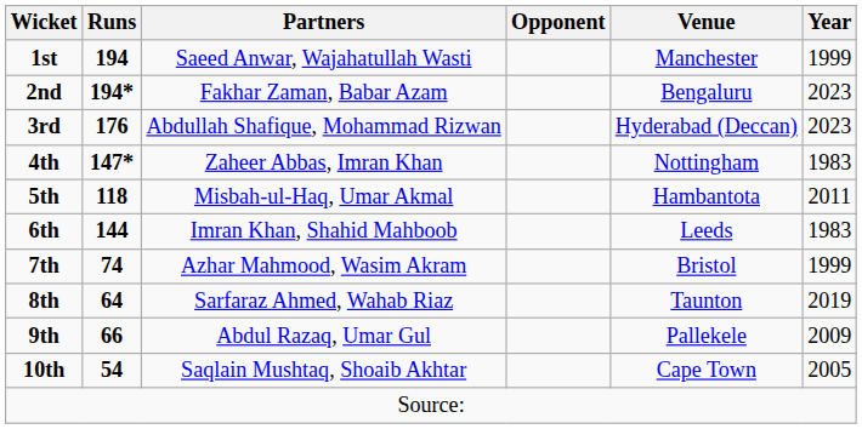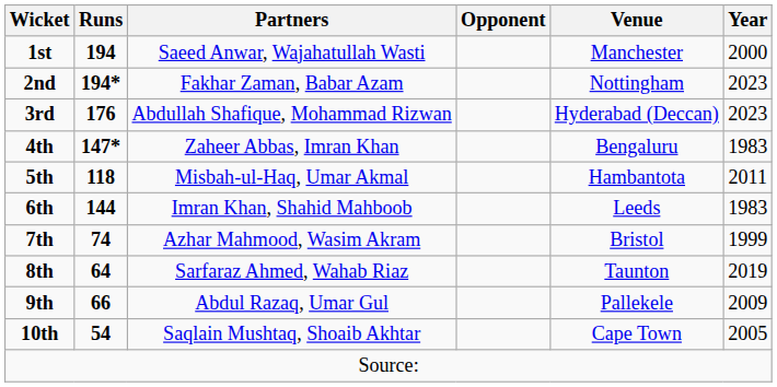 <table class="wikitable sortable" style="text-align:center">
 <tr>
 <th scope="col">Wicket</th>
 <th scope="col">Runs</th>
 <th scope="col">Partners</th>
 <th scope="col">Opponent</th>
 <th scope="col">Venue</th>
 <th scope="col">Year</th>
 </tr>
 <tr>
 <td><strong>1st</strong></td>
 <td><strong>194</strong></td>
 <td><a href='#'>Saeed Anwar</a>, <a href='#'>Wajahatullah Wasti</a></td>
 <td></td>
 <td><a href='#'>Manchester</a></td>
-<td>1999</td>
+<td>2000</td>
 </tr>
 <tr>
 <td><strong>2nd</strong></td>
 <td><strong>194*</strong></td>
 <td><a href='#'>Fakhar Zaman</a>, <a href='#'>Babar Azam</a></td>
 <td></td>
-<td><a href='#'>Bengaluru</a></td>
+<td style="text-align:center;"><a href='#'>Nottingham</a></td>
 <td>2023</td>
 </tr>
 <tr>
 <td><strong>3rd</strong></td>
 <td><strong>176</strong></td>
 <td><a href='#'>Abdullah Shafique</a>, <a href='#'>Mohammad Rizwan</a></td>
 <td></td>
 <td><a href='#'>Hyderabad (Deccan)</a></td>
 <td>2023</td>
 </tr>
 <tr>
 <td><strong>4th</strong></td>
 <td><strong>147*</strong></td>
 <td><a href='#'>Zaheer Abbas</a>, <a href='#'>Imran Khan</a></td>
 <td></td>
-<td style="text-align:center;"><a href='#'>Nottingham</a></td>
+<td><a href='#'>Bengaluru</a></td>
 <td style="text-align:center;">1983</td>
 </tr>
 <tr>
 <td><strong>5th</strong></td>
 <td><strong>118</strong></td>
 <td><a href='#'>Misbah-ul-Haq</a>, <a href='#'>Umar Akmal</a></td>
 <td></td>
 <td><a href='#'>Hambantota</a></td>
 <td>2011</td>
 </tr>
 <tr>
 <td><strong>6th</strong></td>
 <td><strong>144</strong></td>
 <td><a href='#'>Imran Khan</a>, <a href='#'>Shahid Mahboob</a></td>
 <td></td>
 <td><a href='#'>Leeds</a></td>
 <td>1983</td>
 </tr>
 <tr>
 <td><strong>7th</strong></td>
 <td><strong>74</strong></td>
 <td><a href='#'>Azhar Mahmood</a>, <a href='#'>Wasim Akram</a></td>
 <td></td>
 <td><a href='#'>Bristol</a></td>
 <td>1999</td>
 </tr>
 <tr>
 <td><strong>8th</strong></td>
 <td><strong>64</strong></td>
 <td><a href='#'>Sarfaraz Ahmed</a>, <a href='#'>Wahab Riaz</a></td>
 <td></td>
 <td><a href='#'>Taunton</a></td>
 <td>2019</td>
 </tr>
 <tr>
 <td><strong>9th</strong></td>
 <td><strong>66</strong></td>
 <td><a href='#'>Abdul Razaq</a>, <a href='#'>Umar Gul</a></td>
 <td></td>
 <td><a href='#'>Pallekele</a></td>
 <td>2009</td>
 </tr>
 <tr>
 <td><strong>10th</strong></td>
 <td><strong>54</strong></td>
 <td><a href='#'>Saqlain Mushtaq</a>, <a href='#'>Shoaib Akhtar</a></td>
 <td></td>
 <td><a href='#'>Cape Town</a></td>
 <td>2005</td>
 </tr>
 <tr>
 <td colspan="6">Source: </td>
 </tr>
 </table>
